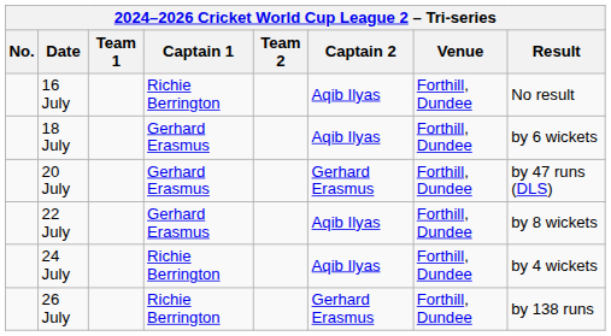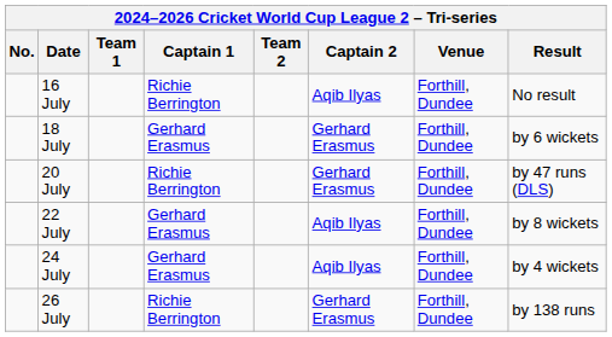 <table class="wikitable">
 <tr>
 <th colspan="9"><a href='#'>2024–2026 Cricket World Cup League 2</a> – Tri-series</th>
 </tr>
 <tr>
 <th>No.</th>
 <th>Date</th>
 <th>Team 1</th>
 <th>Captain 1</th>
 <th>Team 2</th>
 <th>Captain 2</th>
 <th>Venue</th>
 <th>Result</th>
 </tr>
 <tr>
 <td></td>
 <td>16 July</td>
 <td></td>
 <td><a href='#'>Richie Berrington</a></td>
 <td></td>
 <td><a href='#'>Aqib Ilyas</a></td>
 <td><a href='#'>Forthill</a>, <a href='#'>Dundee</a></td>
 <td>No result</td>
 </tr>
 <tr>
 <td></td>
 <td>18 July</td>
 <td></td>
 <td><a href='#'>Gerhard Erasmus</a></td>
 <td></td>
-<td><a href='#'>Aqib Ilyas</a></td>
+<td><a href='#'>Gerhard Erasmus</a></td>
 <td><a href='#'>Forthill</a>, <a href='#'>Dundee</a></td>
 <td> by 6 wickets</td>
 </tr>
 <tr>
 <td></td>
 <td>20 July</td>
 <td></td>
-<td><a href='#'>Gerhard Erasmus</a></td>
+<td><a href='#'>Richie Berrington</a></td>
 <td></td>
 <td><a href='#'>Gerhard Erasmus</a></td>
 <td><a href='#'>Forthill</a>, <a href='#'>Dundee</a></td>
 <td> by 47 runs (<a href='#'>DLS</a>)</td>
 </tr>
 <tr>
 <td></td>
 <td>22 July</td>
 <td></td>
 <td><a href='#'>Gerhard Erasmus</a></td>
 <td></td>
 <td><a href='#'>Aqib Ilyas</a></td>
 <td><a href='#'>Forthill</a>, <a href='#'>Dundee</a></td>
 <td> by 8 wickets</td>
 </tr>
 <tr>
 <td></td>
 <td>24 July</td>
 <td></td>
-<td><a href='#'>Richie Berrington</a></td>
+<td><a href='#'>Gerhard Erasmus</a></td>
 <td></td>
 <td><a href='#'>Aqib Ilyas</a></td>
 <td><a href='#'>Forthill</a>, <a href='#'>Dundee</a></td>
 <td> by 4 wickets</td>
 </tr>
 <tr>
 <td></td>
 <td>26 July</td>
 <td></td>
 <td><a href='#'>Richie Berrington</a></td>
 <td></td>
 <td><a href='#'>Gerhard Erasmus</a></td>
 <td><a href='#'>Forthill</a>, <a href='#'>Dundee</a></td>
 <td> by 138 runs</td>
 </tr>
 </table>
